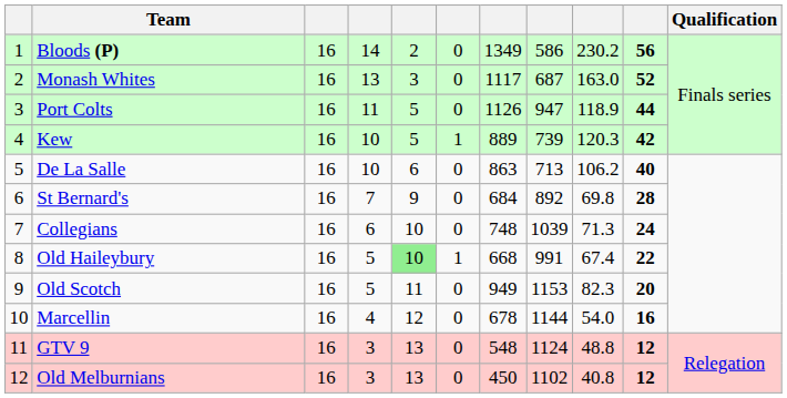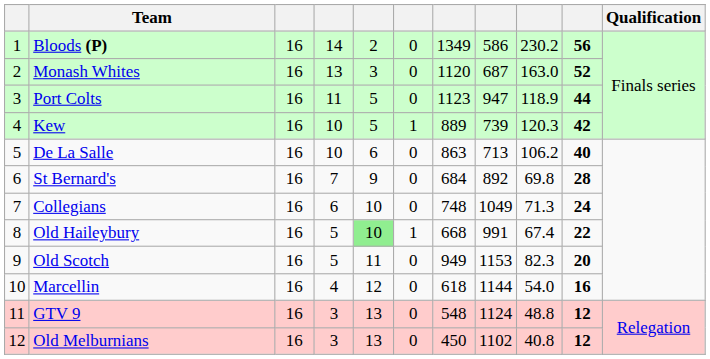 <table class="wikitable" style="text-align:center; margin-bottom:0">
 <tr>
 <th style="width:10px"></th>
 <th style="width:35%;">Team</th>
 <th style="width:30px;"></th>
 <th style="width:30px;"></th>
 <th style="width:30px;"></th>
 <th style="width:30px;"></th>
 <th style="width:30px;"></th>
 <th style="width:30px;"></th>
 <th style="width:30px;"></th>
 <th style="width:30px;"></th>
 <th>Qualification</th>
 </tr>
 <tr style="background:#ccffcc;">
 <td>1</td>
 <td style="text-align:left;"><a href='#'>Bloods</a> <strong>(P)</strong></td>
 <td>16</td>
 <td>14</td>
 <td>2</td>
 <td>0</td>
 <td>1349</td>
 <td>586</td>
 <td>230.2</td>
 <td><strong>56</strong></td>
 <td rowspan=4>Finals series</td>
 </tr>
 <tr style="background:#ccffcc;">
 <td>2</td>
 <td style="text-align:left;"><a href='#'>Monash Whites</a></td>
 <td>16</td>
 <td>13</td>
 <td>3</td>
 <td>0</td>
-<td>1117</td>
+<td>1120</td>
 <td>687</td>
 <td>163.0</td>
 <td><strong>52</strong></td>
 </tr>
 <tr style="background:#ccffcc;">
 <td>3</td>
 <td style="text-align:left;"><a href='#'>Port Colts</a></td>
 <td>16</td>
 <td>11</td>
 <td>5</td>
 <td>0</td>
-<td>1126</td>
+<td>1123</td>
 <td>947</td>
 <td>118.9</td>
 <td><strong>44</strong></td>
 </tr>
 <tr style="background:#ccffcc;">
 <td>4</td>
 <td style="text-align:left;"><a href='#'>Kew</a></td>
 <td>16</td>
 <td>10</td>
 <td>5</td>
 <td>1</td>
 <td>889</td>
 <td>739</td>
 <td>120.3</td>
 <td><strong>42</strong></td>
 </tr>
 <tr>
 <td>5</td>
 <td style="text-align:left;"><a href='#'>De La Salle</a></td>
 <td>16</td>
 <td>10</td>
 <td>6</td>
 <td>0</td>
 <td>863</td>
 <td>713</td>
 <td>106.2</td>
 <td><strong>40</strong></td>
 </tr>
 <tr>
 <td>6</td>
 <td style="text-align:left;"><a href='#'>St Bernard's</a></td>
 <td>16</td>
 <td>7</td>
 <td>9</td>
 <td>0</td>
 <td>684</td>
 <td>892</td>
 <td>69.8</td>
 <td><strong>28</strong></td>
 </tr>
 <tr>
 <td>7</td>
 <td style="text-align:left;"><a href='#'>Collegians</a></td>
 <td>16</td>
 <td>6</td>
 <td>10</td>
 <td>0</td>
 <td>748</td>
-<td>1039</td>
+<td>1049</td>
 <td>71.3</td>
 <td><strong>24</strong></td>
 </tr>
 <tr>
 <td>8</td>
 <td style="text-align:left;"><a href='#'>Old Haileybury</a></td>
 <td>16</td>
 <td>5</td>
 <td style="background: lightgreen;">10</td>
 <td>1</td>
 <td>668</td>
 <td>991</td>
 <td>67.4</td>
 <td><strong>22</strong></td>
 </tr>
 <tr>
 <td>9</td>
 <td style="text-align:left;"><a href='#'>Old Scotch</a></td>
 <td>16</td>
 <td>5</td>
 <td>11</td>
 <td>0</td>
 <td>949</td>
 <td>1153</td>
 <td>82.3</td>
 <td><strong>20</strong></td>
 </tr>
 <tr>
 <td>10</td>
 <td style="text-align:left;"><a href='#'>Marcellin</a></td>
 <td>16</td>
 <td>4</td>
 <td>12</td>
 <td>0</td>
-<td>678</td>
+<td>618</td>
 <td>1144</td>
 <td>54.0</td>
 <td><strong>16</strong></td>
 </tr>
 <tr style="background:#FFCCCC;">
 <td>11</td>
 <td style="text-align:left;"><a href='#'>GTV 9</a></td>
 <td>16</td>
 <td>3</td>
 <td>13</td>
 <td>0</td>
 <td>548</td>
 <td>1124</td>
 <td>48.8</td>
 <td><strong>12</strong></td>
 <td rowspan=2><a href='#'>Relegation</a></td>
 </tr>
 <tr style="background:#FFCCCC;">
 <td>12</td>
 <td style="text-align:left;"><a href='#'>Old Melburnians</a></td>
 <td>16</td>
 <td>3</td>
 <td>13</td>
 <td>0</td>
 <td>450</td>
 <td>1102</td>
 <td>40.8</td>
 <td><strong>12</strong></td>
 </tr>
 </table>
